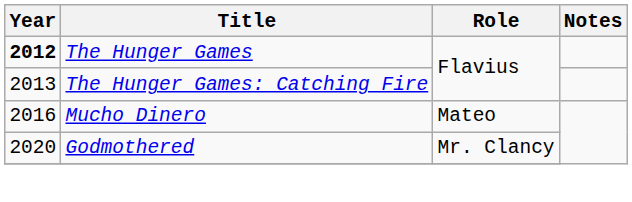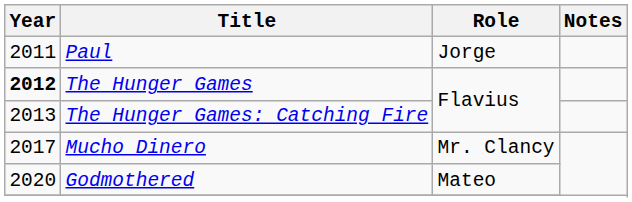 <table class="wikitable sortable">
 <tr>
 <th>Year</th>
 <th>Title</th>
 <th>Role</th>
 <th>Notes</th>
+</tr>
+<tr>
+<td>2011</td>
+<td><em><a href='#'>Paul</a></em></td>
+<td>Jorge</td>
+<td></td>
 </tr>
 <tr>
 <td><strong>2012</strong></td>
 <td><em><a href='#'>The Hunger Games</a></em></td>
 <td rowspan="2">Flavius</td>
 <td></td>
 </tr>
 <tr>
 <td>2013</td>
 <td><em><a href='#'>The Hunger Games: Catching Fire</a></em></td>
 <td></td>
 </tr>
 <tr>
-<td>2016</td>
+<td>2017</td>
 <td><em><a href='#'>Mucho Dinero</a></em></td>
-<td>Mateo</td>
+<td>Mr. Clancy</td>
 </tr>
 <tr>
 <td>2020</td>
 <td><em><a href='#'>Godmothered</a></em></td>
-<td>Mr. Clancy</td>
+<td>Mateo</td>
 </tr>
 <tr>
 </tr>
 </table>
